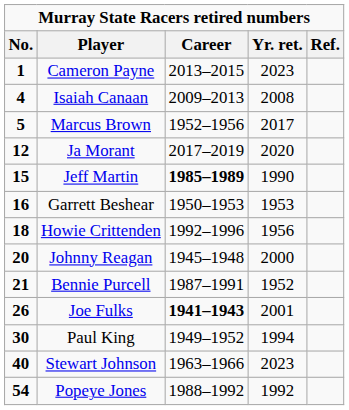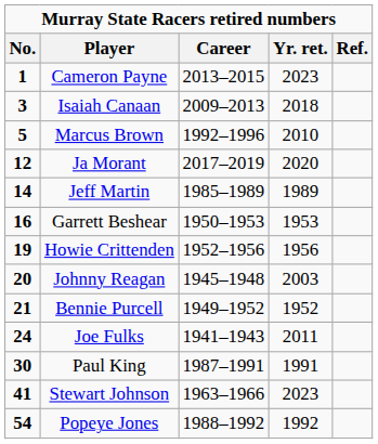 <table class="wikitable" style=text-align:center>
 <tr>
 <td colspan=6 style= ><strong>Murray State Racers retired numbers</strong></td>
 </tr>
 <tr>
 <th style = >No.</th>
 <th style = >Player</th>
 <th style = >Career</th>
 <th style = >Yr. ret.</th>
 <th style = >Ref.</th>
 </tr>
 <tr>
 <td><strong>1</strong></td>
 <td><a href='#'>Cameron Payne</a></td>
 <td>2013–2015</td>
 <td>2023</td>
 <td></td>
 </tr>
 <tr>
-<td><strong>4</strong></td>
+<td><strong>3</strong></td>
 <td><a href='#'>Isaiah Canaan</a></td>
 <td>2009–2013</td>
-<td>2008</td>
+<td>2018</td>
 <td></td>
 </tr>
 <tr>
 <td><strong>5</strong></td>
 <td><a href='#'>Marcus Brown</a></td>
-<td>1952–1956</td>
-<td>2017</td>
+<td>1992–1996</td>
+<td>2010</td>
 <td></td>
 </tr>
 <tr>
 <td><strong>12</strong></td>
 <td><a href='#'>Ja Morant</a></td>
 <td>2017–2019</td>
 <td>2020</td>
 <td></td>
 </tr>
 <tr>
-<td><strong>15</strong></td>
+<td><strong>14</strong></td>
 <td><a href='#'>Jeff Martin</a></td>
-<td><strong>1985–1989</strong></td>
-<td>1990</td>
+<td>1985–1989</td>
+<td>1989</td>
 <td></td>
 </tr>
 <tr>
 <td><strong>16</strong></td>
 <td>Garrett Beshear</td>
 <td>1950–1953</td>
 <td>1953</td>
 <td></td>
 </tr>
 <tr>
-<td><strong>18</strong></td>
+<td><strong>19</strong></td>
 <td><a href='#'>Howie Crittenden</a></td>
-<td>1992–1996</td>
+<td>1952–1956</td>
 <td>1956</td>
 <td></td>
 </tr>
 <tr>
 <td><strong>20</strong></td>
 <td><a href='#'>Johnny Reagan</a></td>
 <td>1945–1948</td>
-<td>2000</td>
+<td>2003</td>
 <td></td>
 </tr>
 <tr>
 <td><strong>21</strong></td>
 <td><a href='#'>Bennie Purcell</a></td>
-<td>1987–1991</td>
+<td>1949–1952</td>
 <td>1952</td>
 <td></td>
 </tr>
 <tr>
-<td><strong>26</strong></td>
+<td><strong>24</strong></td>
 <td><a href='#'>Joe Fulks</a></td>
-<td><strong>1941–1943</strong></td>
-<td>2001</td>
+<td>1941–1943</td>
+<td>2011</td>
 <td></td>
 </tr>
 <tr>
 <td><strong>30</strong></td>
 <td>Paul King</td>
-<td>1949–1952</td>
-<td>1994</td>
+<td>1987–1991</td>
+<td>1991</td>
 <td></td>
 </tr>
 <tr>
-<td><strong>40</strong></td>
+<td><strong>41</strong></td>
 <td><a href='#'>Stewart Johnson</a></td>
 <td>1963–1966</td>
 <td>2023</td>
 <td></td>
 </tr>
 <tr>
 <td><strong>54</strong></td>
 <td><a href='#'>Popeye Jones</a></td>
 <td>1988–1992</td>
 <td>1992</td>
 <td></td>
 </tr>
 </table>
